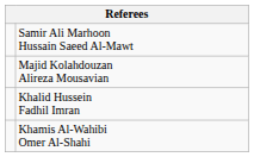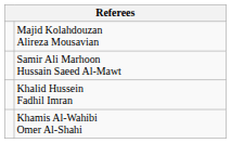 <table class="wikitable" style="width:330px;">
 <tr>
 <th colspan="2">Referees</th>
 </tr>
 <tr>
 <td></td>
-<td>Samir Ali Marhoon<br>Hussain Saeed Al-Mawt</td>
+<td>Majid Kolahdouzan<br>Alireza Mousavian</td>
 </tr>
 <tr>
 <td></td>
-<td>Majid Kolahdouzan<br>Alireza Mousavian</td>
+<td>Samir Ali Marhoon<br>Hussain Saeed Al-Mawt</td>
 </tr>
 <tr>
 <td></td>
 <td>Khalid Hussein<br>Fadhil Imran</td>
 </tr>
 <tr>
 <td></td>
 <td>Khamis Al-Wahibi<br>Omer Al-Shahi</td>
 </tr>
 </table>
